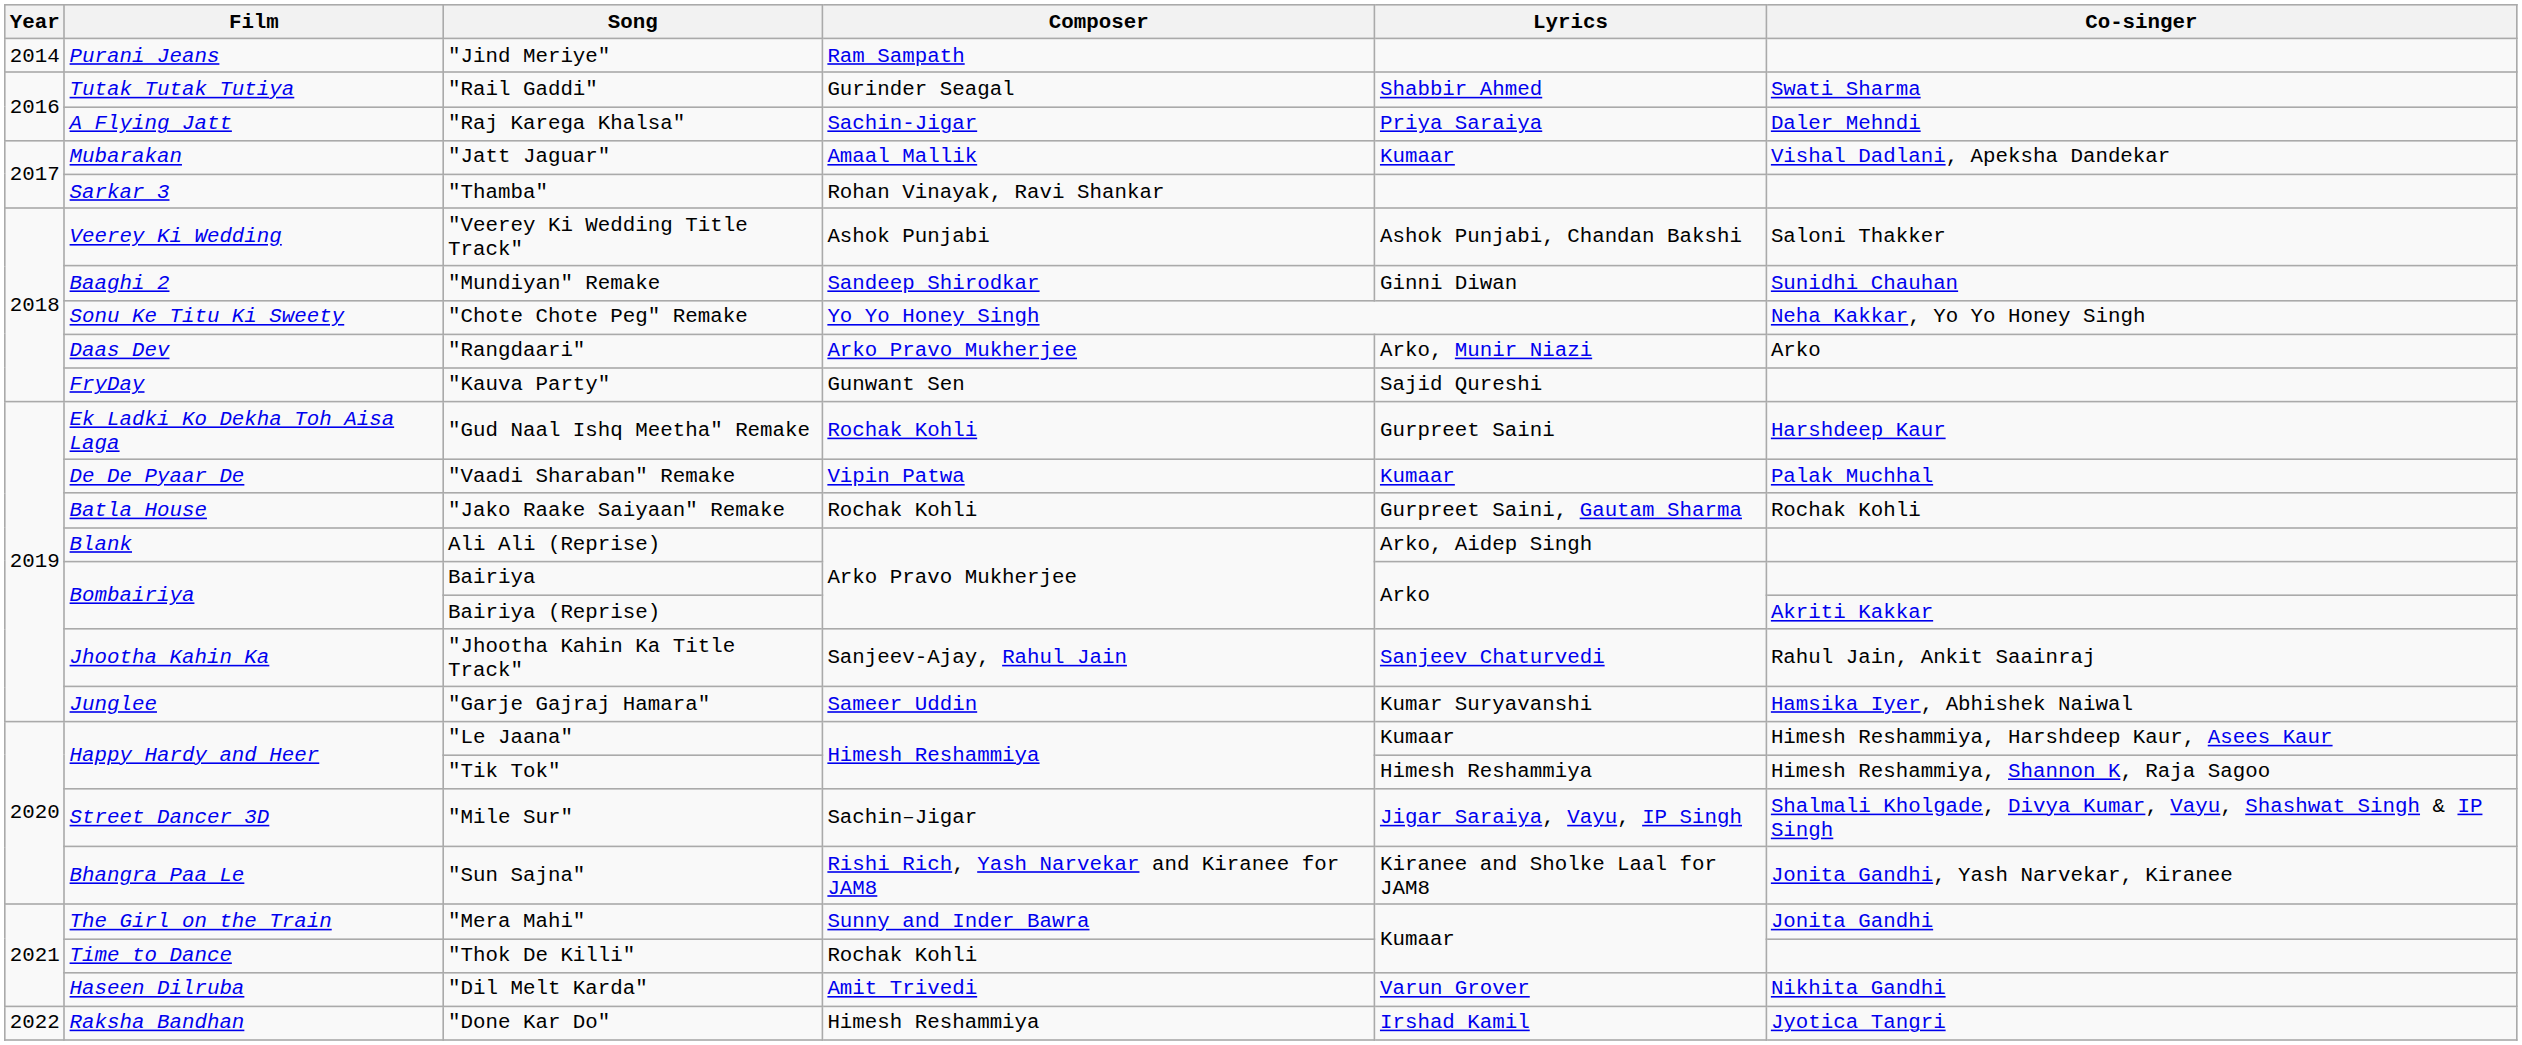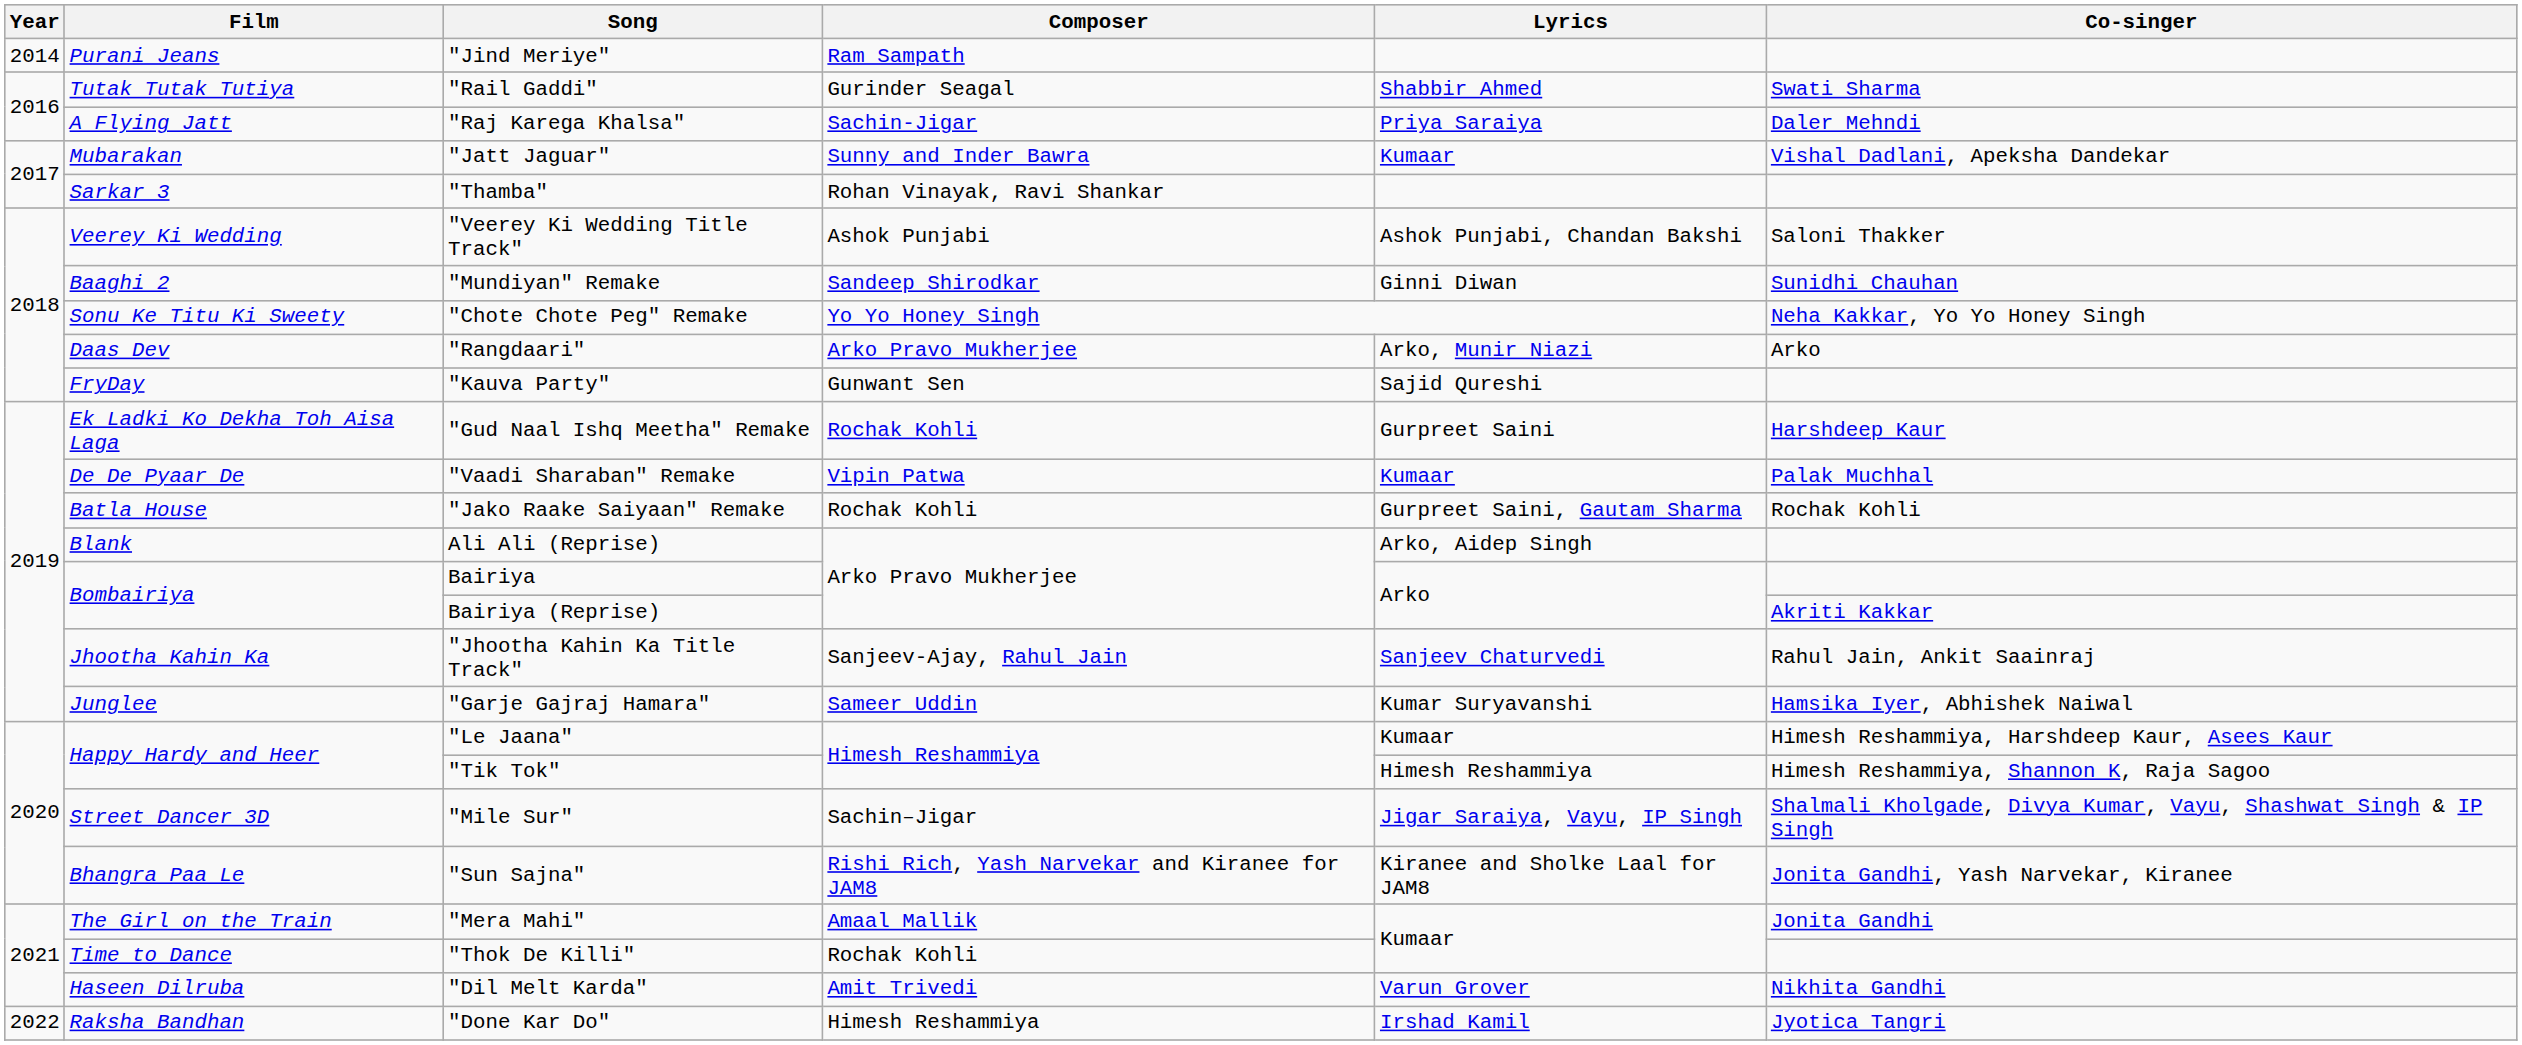 <table class="wikitable sortable">
 <tr>
 <th>Year</th>
 <th>Film</th>
 <th>Song</th>
 <th>Composer</th>
 <th>Lyrics</th>
 <th>Co-singer</th>
 </tr>
 <tr>
 <td>2014</td>
 <td><em><a href='#'>Purani Jeans</a></em></td>
 <td>"Jind Meriye"</td>
 <td><a href='#'>Ram Sampath</a></td>
 <td></td>
 <td></td>
 </tr>
 <tr>
 <td rowspan=2>2016</td>
 <td><em><a href='#'>Tutak Tutak Tutiya</a></em></td>
 <td>"Rail Gaddi"</td>
 <td>Gurinder Seagal</td>
 <td><a href='#'>Shabbir Ahmed</a></td>
 <td><a href='#'>Swati Sharma</a></td>
 </tr>
 <tr>
 <td><em><a href='#'>A Flying Jatt</a></em></td>
 <td>"Raj Karega Khalsa"</td>
 <td><a href='#'>Sachin-Jigar</a></td>
 <td><a href='#'>Priya Saraiya</a></td>
 <td><a href='#'>Daler Mehndi</a></td>
 </tr>
 <tr>
 <td rowspan=2>2017</td>
 <td><em><a href='#'>Mubarakan</a></em></td>
 <td>"Jatt Jaguar"</td>
-<td><a href='#'>Amaal Mallik</a></td>
+<td><a href='#'>Sunny and Inder Bawra</a></td>
 <td><a href='#'>Kumaar</a></td>
 <td><a href='#'>Vishal Dadlani</a>, Apeksha Dandekar</td>
 </tr>
 <tr>
 <td><em><a href='#'>Sarkar 3</a></em></td>
 <td>"Thamba"</td>
 <td>Rohan Vinayak, Ravi Shankar</td>
 <td></td>
 <td></td>
 </tr>
 <tr>
 <td rowspan="5">2018</td>
 <td><em><a href='#'>Veerey Ki Wedding</a></em></td>
 <td>"Veerey Ki Wedding Title Track"</td>
 <td>Ashok Punjabi</td>
 <td>Ashok Punjabi, Chandan Bakshi</td>
 <td>Saloni Thakker</td>
 </tr>
 <tr>
 <td><em><a href='#'>Baaghi 2</a></em></td>
 <td>"Mundiyan" Remake</td>
 <td><a href='#'>Sandeep Shirodkar</a></td>
 <td>Ginni Diwan</td>
 <td><a href='#'>Sunidhi Chauhan</a></td>
 </tr>
 <tr>
 <td><em><a href='#'>Sonu Ke Titu Ki Sweety</a></em></td>
 <td>"Chote Chote Peg" Remake</td>
 <td colspan="2"><a href='#'>Yo Yo Honey Singh</a></td>
 <td><a href='#'>Neha Kakkar</a>, Yo Yo Honey Singh</td>
 </tr>
 <tr>
 <td><em><a href='#'>Daas Dev</a></em></td>
 <td>"Rangdaari"</td>
 <td><a href='#'>Arko Pravo Mukherjee</a></td>
 <td>Arko, <a href='#'>Munir Niazi</a></td>
 <td>Arko</td>
 </tr>
 <tr>
 <td><em><a href='#'>FryDay</a></em></td>
 <td>"Kauva Party"</td>
 <td>Gunwant Sen</td>
 <td>Sajid Qureshi</td>
 <td></td>
 </tr>
 <tr>
 <td rowspan="8">2019</td>
 <td><em><a href='#'>Ek Ladki Ko Dekha Toh Aisa Laga</a></em></td>
 <td>"Gud Naal Ishq Meetha" Remake</td>
 <td><a href='#'>Rochak Kohli</a></td>
 <td>Gurpreet Saini</td>
 <td><a href='#'>Harshdeep Kaur</a></td>
 </tr>
 <tr>
 <td><em><a href='#'>De De Pyaar De</a></em></td>
 <td>"Vaadi Sharaban" Remake</td>
 <td><a href='#'>Vipin Patwa</a></td>
 <td><a href='#'>Kumaar</a></td>
 <td><a href='#'>Palak Muchhal</a></td>
 </tr>
 <tr>
 <td><em><a href='#'>Batla House</a></em></td>
 <td>"Jako Raake Saiyaan" Remake</td>
 <td>Rochak Kohli</td>
 <td>Gurpreet Saini, <a href='#'>Gautam Sharma</a></td>
 <td>Rochak Kohli</td>
 </tr>
 <tr>
 <td><em><a href='#'>Blank</a></em></td>
 <td>Ali Ali (Reprise)</td>
 <td rowspan=3>Arko Pravo Mukherjee</td>
 <td>Arko, Aidep Singh</td>
 <td></td>
 </tr>
 <tr>
 <td rowspan=2><em><a href='#'>Bombairiya</a></em></td>
 <td>Bairiya</td>
 <td rowspan=2>Arko</td>
 <td></td>
 </tr>
 <tr>
 <td>Bairiya (Reprise)</td>
 <td><a href='#'>Akriti Kakkar</a></td>
 </tr>
 <tr>
 <td><em><a href='#'>Jhootha Kahin Ka</a></em></td>
 <td>"Jhootha Kahin Ka Title Track"</td>
 <td>Sanjeev-Ajay, <a href='#'>Rahul Jain</a></td>
 <td><a href='#'>Sanjeev Chaturvedi</a></td>
 <td>Rahul Jain, Ankit Saainraj</td>
 </tr>
 <tr>
 <td><em><a href='#'>Junglee</a></em></td>
 <td>"Garje Gajraj Hamara"</td>
 <td><a href='#'>Sameer Uddin</a></td>
 <td>Kumar Suryavanshi</td>
 <td><a href='#'>Hamsika Iyer</a>, Abhishek Naiwal</td>
 </tr>
 <tr>
 <td rowspan=4>2020</td>
 <td rowspan=2><em><a href='#'>Happy Hardy and Heer</a></em></td>
 <td>"Le Jaana"</td>
 <td rowspan=2><a href='#'>Himesh Reshammiya</a></td>
 <td>Kumaar</td>
 <td>Himesh Reshammiya, Harshdeep Kaur, <a href='#'>Asees Kaur</a></td>
 </tr>
 <tr>
 <td>"Tik Tok"</td>
 <td>Himesh Reshammiya</td>
 <td>Himesh Reshammiya, <a href='#'>Shannon K</a>, Raja Sagoo</td>
 </tr>
 <tr>
 <td><em><a href='#'>Street Dancer 3D</a></em></td>
 <td>"Mile Sur"</td>
 <td>Sachin–Jigar</td>
 <td><a href='#'>Jigar Saraiya</a>, <a href='#'>Vayu</a>, <a href='#'>IP Singh</a></td>
 <td><a href='#'>Shalmali Kholgade</a>, <a href='#'>Divya Kumar</a>, <a href='#'>Vayu</a>, <a href='#'>Shashwat Singh</a> & <a href='#'>IP Singh</a></td>
 </tr>
 <tr>
 <td><em><a href='#'>Bhangra Paa Le</a></em></td>
 <td>"Sun Sajna"</td>
 <td><a href='#'>Rishi Rich</a>, <a href='#'>Yash Narvekar</a> and Kiranee for <a href='#'>JAM8</a></td>
 <td>Kiranee and Sholke Laal for JAM8</td>
 <td><a href='#'>Jonita Gandhi</a>, Yash Narvekar, Kiranee</td>
 </tr>
 <tr>
 <td rowspan=3>2021</td>
 <td><em><a href='#'>The Girl on the Train</a></em></td>
 <td>"Mera Mahi"</td>
-<td><a href='#'>Sunny and Inder Bawra</a></td>
+<td><a href='#'>Amaal Mallik</a></td>
 <td rowspan=2>Kumaar</td>
 <td><a href='#'>Jonita Gandhi</a></td>
 </tr>
 <tr>
 <td><em><a href='#'>Time to Dance</a></em></td>
 <td>"Thok De Killi"</td>
 <td>Rochak Kohli</td>
 <td></td>
 </tr>
 <tr>
 <td><em><a href='#'>Haseen Dilruba</a></em></td>
 <td>"Dil Melt Karda"</td>
 <td><a href='#'>Amit Trivedi</a></td>
 <td><a href='#'>Varun Grover</a></td>
 <td><a href='#'>Nikhita Gandhi</a></td>
 </tr>
 <tr>
 <td>2022</td>
 <td><em><a href='#'>Raksha Bandhan</a></em></td>
 <td>"Done Kar Do"</td>
 <td>Himesh Reshammiya</td>
 <td><a href='#'>Irshad Kamil</a></td>
 <td><a href='#'>Jyotica Tangri</a></td>
 </tr>
 </table>
